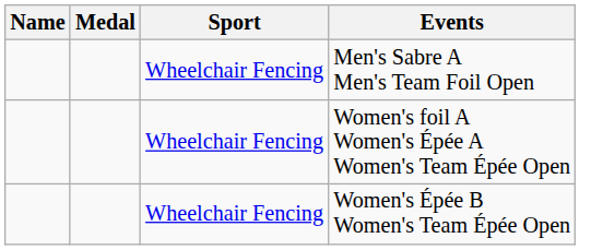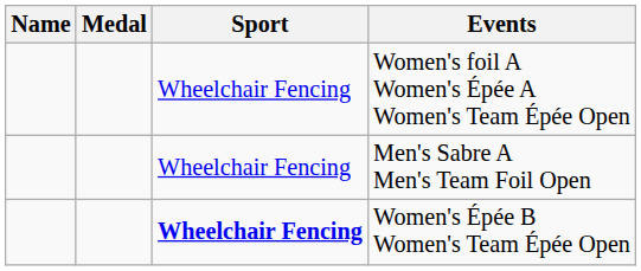 <table class="wikitable sortable">
 <tr>
 <th>Name</th>
 <th>Medal</th>
 <th>Sport</th>
 <th>Events</th>
-</tr>
-<tr>
-<td></td>
-<td>  <br> </td>
-<td><a href='#'>Wheelchair Fencing</a></td>
-<td>Men's Sabre A <br> Men's Team Foil Open</td>
 </tr>
 <tr>
 <td></td>
 <td>  <br> <br> </td>
 <td><a href='#'>Wheelchair Fencing</a></td>
 <td>Women's foil A <br> Women's Épée A <br> Women's Team Épée Open</td>
 </tr>
 <tr>
 <td></td>
 <td>  <br> </td>
 <td><a href='#'>Wheelchair Fencing</a></td>
+<td>Men's Sabre A <br> Men's Team Foil Open</td>
+</tr>
+<tr>
+<td></td>
+<td>  <br> </td>
+<td><strong><a href='#'>Wheelchair Fencing</a></strong></td>
 <td>Women's Épée B <br> Women's Team Épée Open</td>
 </tr>
 </table>
